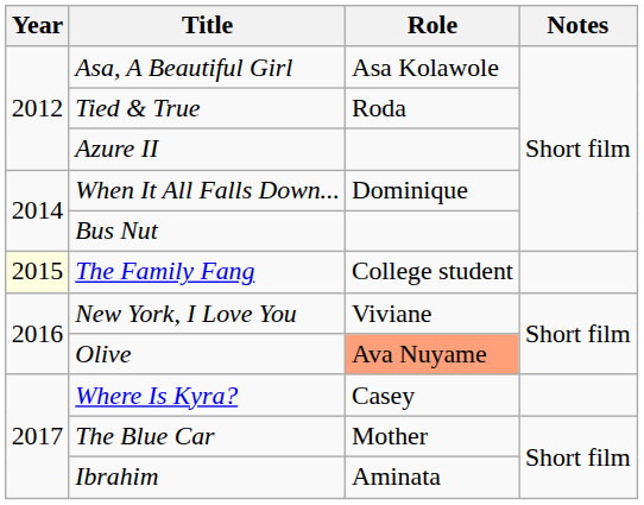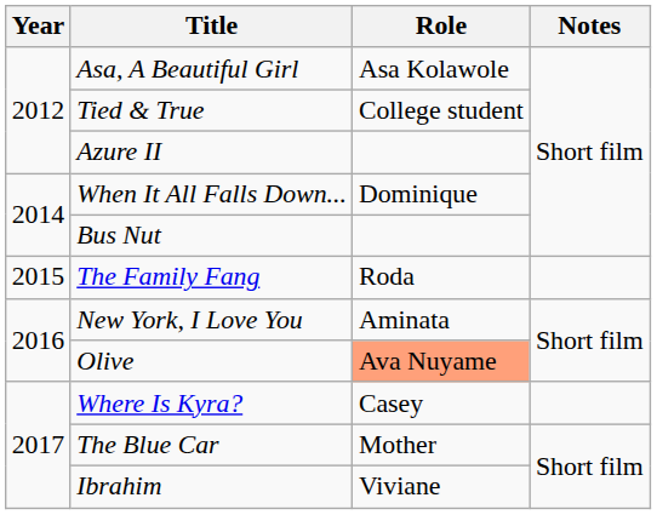 <table class="wikitable sortable">
 <tr>
 <th>Year</th>
 <th>Title</th>
 <th>Role</th>
 <th>Notes</th>
 </tr>
 <tr>
 <td rowspan=3>2012</td>
 <td><em>Asa, A Beautiful Girl</em></td>
 <td>Asa Kolawole</td>
 <td rowspan=5>Short film</td>
 </tr>
 <tr>
 <td><em>Tied & True</em></td>
-<td>Roda</td>
+<td>College student</td>
 </tr>
 <tr>
 <td><em>Azure II</em></td>
 <td></td>
 </tr>
 <tr>
 <td rowspan=2>2014</td>
 <td><em>When It All Falls Down...</em></td>
 <td>Dominique</td>
 </tr>
 <tr>
 <td><em>Bus Nut</em></td>
 <td></td>
 </tr>
 <tr>
-<td style="background: lightyellow;">2015</td>
+<td>2015</td>
 <td><em><a href='#'>The Family Fang</a></em></td>
-<td>College student</td>
+<td>Roda</td>
 <td></td>
 </tr>
 <tr>
 <td rowspan=2>2016</td>
 <td><em>New York, I Love You</em></td>
-<td>Viviane</td>
+<td>Aminata</td>
 <td rowspan=2>Short film</td>
 </tr>
 <tr>
 <td><em>Olive</em></td>
 <td style="background: lightsalmon;">Ava Nuyame</td>
 </tr>
 <tr>
 <td rowspan=3>2017</td>
 <td><em><a href='#'>Where Is Kyra?</a></em></td>
 <td>Casey</td>
 <td></td>
 </tr>
 <tr>
 <td><em>The Blue Car</em></td>
 <td>Mother</td>
 <td rowspan=2>Short film</td>
 </tr>
 <tr>
 <td><em>Ibrahim</em></td>
-<td>Aminata</td>
+<td>Viviane</td>
 </tr>
 </table>
